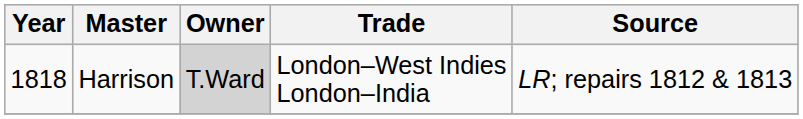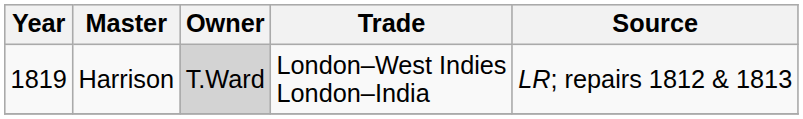 <table class=" wikitable">
 <tr>
 <th>Year</th>
 <th>Master</th>
 <th>Owner</th>
 <th>Trade</th>
 <th>Source</th>
 </tr>
 <tr>
-<td>1818</td>
+<td>1819</td>
 <td>Harrison</td>
 <td style="background: lightgrey;">T.Ward</td>
 <td>London–West Indies<br>London–India</td>
 <td><em>LR</em>; repairs 1812 & 1813</td>
 </tr>
 <tr>
 </tr>
 </table>
